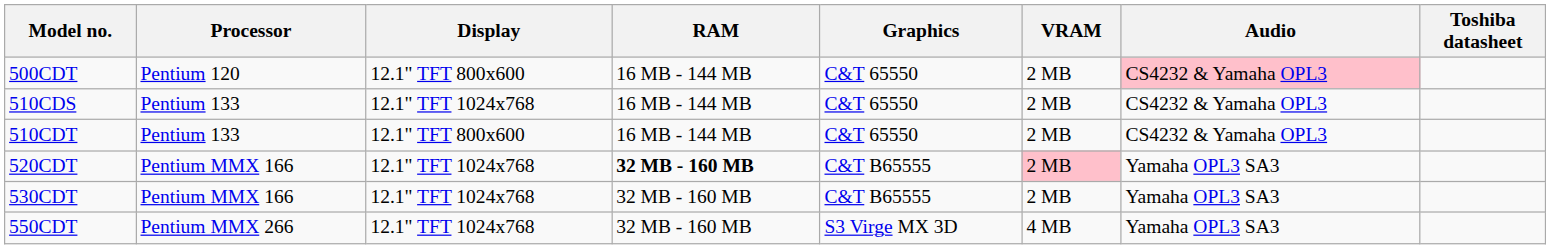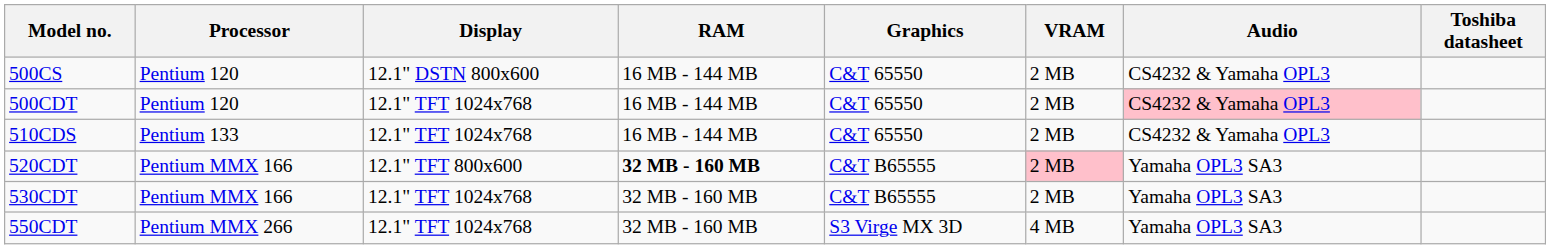 <table class="wikitable sortable" style="width:100%;">
 <tr>
 <th>Model no.</th>
 <th>Processor</th>
 <th>Display</th>
 <th>RAM</th>
 <th>Graphics</th>
 <th>VRAM</th>
 <th>Audio</th>
 <th>Toshiba<br>datasheet</th>
 </tr>
 <tr>
+<td><a href='#'> 500CS</a></td>
+<td><a href='#'>Pentium</a> 120</td>
+<td>12.1" <a href='#'>DSTN</a> 800x600</td>
+<td>16 MB - 144 MB</td>
+<td><a href='#'> C&T</a> 65550</td>
+<td>2 MB</td>
+<td>CS4232 & Yamaha <a href='#'>OPL3</a></td>
+<td></td>
+</tr>
+<tr>
 <td><a href='#'> 500CDT</a></td>
 <td><a href='#'>Pentium</a> 120</td>
-<td>12.1" <a href='#'>TFT</a> 800x600</td>
+<td>12.1" <a href='#'>TFT</a> 1024x768</td>
 <td>16 MB - 144 MB</td>
 <td><a href='#'> C&T</a> 65550</td>
 <td>2 MB</td>
 <td style="background: pink;">CS4232 & Yamaha <a href='#'>OPL3</a></td>
 <td></td>
 </tr>
 <tr>
 <td><a href='#'> 510CDS</a></td>
 <td><a href='#'>Pentium</a> 133</td>
 <td>12.1" <a href='#'>TFT</a> 1024x768</td>
 <td>16 MB - 144 MB</td>
 <td><a href='#'> C&T</a> 65550</td>
 <td>2 MB</td>
 <td>CS4232 & Yamaha <a href='#'>OPL3</a></td>
 <td></td>
 </tr>
 <tr>
-<td><a href='#'> 510CDT</a></td>
-<td><a href='#'>Pentium</a> 133</td>
-<td>12.1" <a href='#'>TFT</a> 800x600</td>
-<td>16 MB - 144 MB</td>
-<td><a href='#'> C&T</a> 65550</td>
-<td>2 MB</td>
-<td>CS4232 & Yamaha <a href='#'>OPL3</a></td>
-<td></td>
-</tr>
-<tr>
 <td><a href='#'> 520CDT</a></td>
 <td><a href='#'>Pentium MMX</a> 166</td>
-<td>12.1" <a href='#'>TFT</a> 1024x768</td>
+<td>12.1" <a href='#'>TFT</a> 800x600</td>
 <td><strong>32 MB - 160 MB</strong></td>
 <td><a href='#'> C&T</a> B65555</td>
 <td style="background: pink;">2 MB</td>
 <td>Yamaha <a href='#'>OPL3</a> SA3</td>
 <td></td>
 </tr>
 <tr>
 <td><a href='#'> 530CDT</a></td>
 <td><a href='#'>Pentium MMX</a> 166</td>
 <td>12.1" <a href='#'>TFT</a> 1024x768</td>
 <td>32 MB - 160 MB</td>
 <td><a href='#'> C&T</a> B65555</td>
 <td>2 MB</td>
 <td>Yamaha <a href='#'>OPL3</a> SA3</td>
 <td></td>
 </tr>
 <tr>
 <td><a href='#'> 550CDT</a></td>
 <td><a href='#'>Pentium MMX</a> 266</td>
 <td>12.1" <a href='#'>TFT</a> 1024x768</td>
 <td>32 MB - 160 MB</td>
 <td><a href='#'>S3 Virge</a> MX 3D</td>
 <td>4 MB</td>
 <td>Yamaha <a href='#'>OPL3</a> SA3</td>
 <td></td>
 </tr>
 </table>
